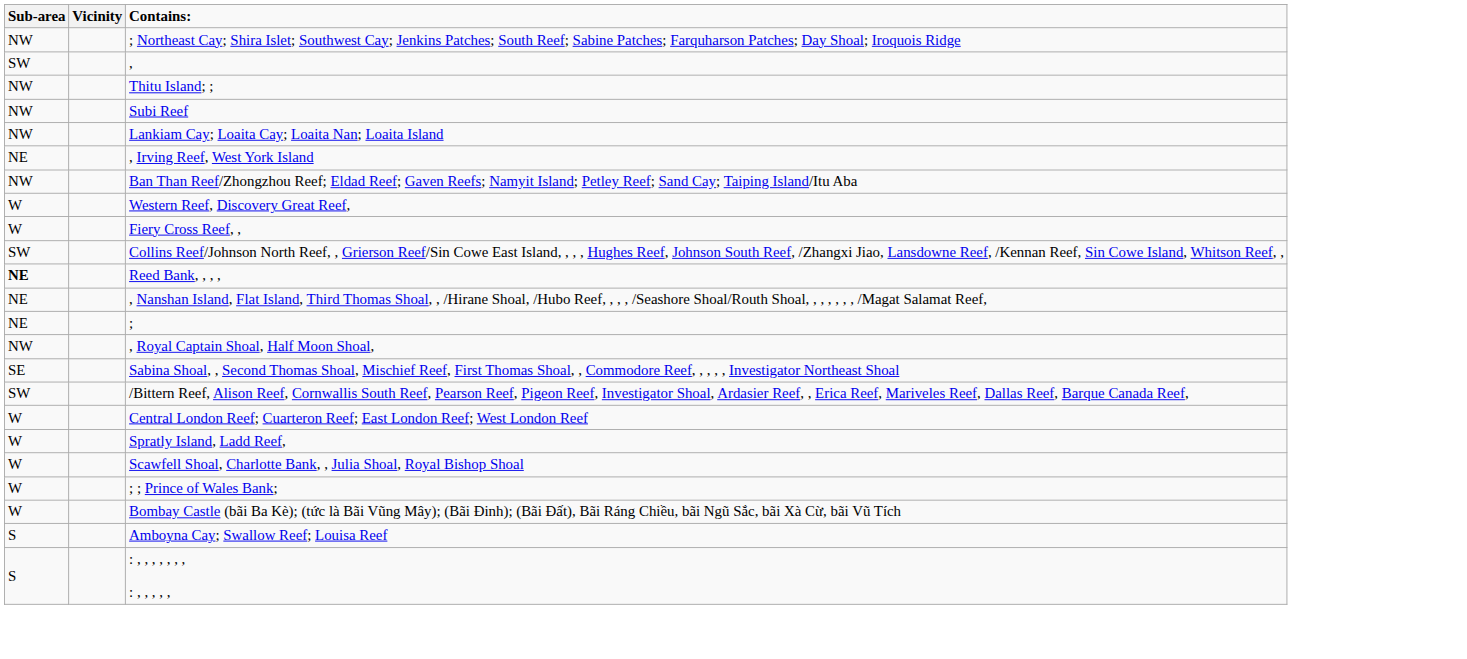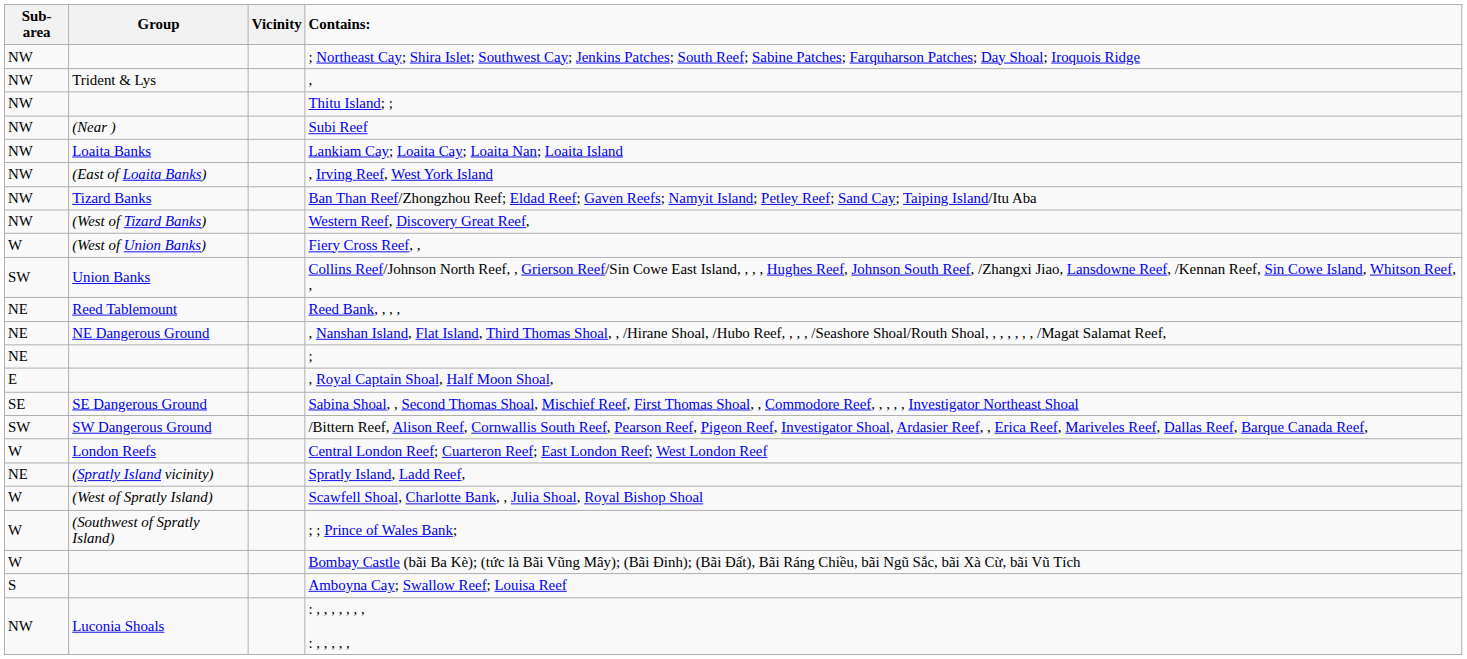 <table class=wikitable>
 <tr>
 <th>Sub-area</th>
+<th>Group</th>
 <th>Vicinity</th>
 <td><strong>Contains:</strong></td>
 </tr>
 <tr>
 <td>NW</td>
 <td></td>
+<td></td>
 <td>; <a href='#'>Northeast Cay</a>; <a href='#'>Shira Islet</a>; <a href='#'>Southwest Cay</a>; <a href='#'>Jenkins Patches</a>; <a href='#'>South Reef</a>; <a href='#'>Sabine Patches</a>; <a href='#'>Farquharson Patches</a>; <a href='#'>Day Shoal</a>; <a href='#'>Iroquois Ridge</a></td>
 </tr>
 <tr>
-<td>SW</td>
+<td>NW</td>
+<td>Trident & Lys</td>
 <td></td>
 <td>, </td>
 </tr>
 <tr>
 <td>NW</td>
 <td></td>
+<td></td>
 <td><a href='#'>Thitu Island</a>; ; </td>
 </tr>
 <tr>
 <td>NW</td>
+<td><em>(Near )</em></td>
 <td></td>
 <td><a href='#'>Subi Reef</a></td>
 </tr>
 <tr>
 <td>NW</td>
+<td><a href='#'>Loaita Banks</a></td>
 <td></td>
 <td><a href='#'>Lankiam Cay</a>; <a href='#'>Loaita Cay</a>; <a href='#'>Loaita Nan</a>; <a href='#'>Loaita Island</a></td>
 </tr>
 <tr>
-<td>NE</td>
+<td>NW</td>
+<td><em>(East of <a href='#'>Loaita Banks</a>)</em></td>
 <td></td>
 <td> , <a href='#'>Irving Reef</a>, <a href='#'>West York Island</a></td>
 </tr>
 <tr>
 <td>NW</td>
+<td><a href='#'>Tizard Banks</a></td>
 <td></td>
 <td><a href='#'>Ban Than Reef</a>/Zhongzhou Reef; <a href='#'>Eldad Reef</a>; <a href='#'>Gaven Reefs</a>; <a href='#'>Namyit Island</a>; <a href='#'>Petley Reef</a>; <a href='#'>Sand Cay</a>; <a href='#'>Taiping Island</a>/Itu Aba</td>
 </tr>
 <tr>
-<td>W</td>
+<td>NW</td>
+<td><em>(West of <a href='#'>Tizard Banks</a>)</em></td>
 <td></td>
 <td><a href='#'>Western Reef</a>, <a href='#'>Discovery Great Reef</a>, </td>
 </tr>
 <tr>
 <td>W</td>
+<td><em>(West of <a href='#'>Union Banks</a>)</em></td>
 <td></td>
 <td><a href='#'>Fiery Cross Reef</a>, , </td>
 </tr>
 <tr>
 <td>SW</td>
+<td><a href='#'>Union Banks</a></td>
 <td></td>
 <td><a href='#'>Collins Reef</a>/Johnson North Reef, , <a href='#'>Grierson Reef</a>/Sin Cowe East Island, , , , <a href='#'>Hughes Reef</a>, <a href='#'>Johnson South Reef</a>, /Zhangxi Jiao, <a href='#'>Lansdowne Reef</a>, /Kennan Reef, <a href='#'>Sin Cowe Island</a>,  <a href='#'>Whitson Reef</a>, , </td>
 </tr>
 <tr>
-<td><strong>NE</strong></td>
+<td>NE</td>
+<td><a href='#'>Reed Tablemount</a></td>
 <td></td>
 <td><a href='#'>Reed Bank</a>, , , , </td>
 </tr>
 <tr>
 <td>NE</td>
+<td><a href='#'>NE Dangerous Ground</a></td>
 <td></td>
 <td>, <a href='#'>Nanshan Island</a>, <a href='#'>Flat Island</a>, <a href='#'>Third Thomas Shoal</a>, , /Hirane Shoal, /Hubo Reef, , , , /Seashore Shoal/Routh Shoal, , , , ,  ,  , /Magat Salamat Reef,</td>
 </tr>
 <tr>
 <td>NE</td>
 <td></td>
+<td></td>
 <td> ; </td>
 </tr>
 <tr>
-<td>NW</td>
+<td>E</td>
+<td></td>
 <td></td>
 <td>, <a href='#'>Royal Captain Shoal</a>, <a href='#'>Half Moon Shoal</a>, </td>
 </tr>
 <tr>
 <td>SE</td>
+<td><a href='#'>SE Dangerous Ground</a></td>
 <td></td>
 <td><a href='#'>Sabina Shoal</a>, , <a href='#'>Second Thomas Shoal</a>, <a href='#'>Mischief Reef</a>, <a href='#'>First Thomas Shoal</a>, , <a href='#'>Commodore Reef</a>, , , , , <a href='#'>Investigator Northeast Shoal</a></td>
 </tr>
 <tr>
 <td>SW</td>
+<td><a href='#'>SW Dangerous Ground</a></td>
 <td></td>
 <td>/Bittern Reef, <a href='#'>Alison Reef</a>, <a href='#'>Cornwallis South Reef</a>, <a href='#'>Pearson Reef</a>, <a href='#'>Pigeon Reef</a>, <a href='#'>Investigator Shoal</a>, <a href='#'>Ardasier Reef</a>, , <a href='#'>Erica Reef</a>, <a href='#'>Mariveles Reef</a>, <a href='#'>Dallas Reef</a>, <a href='#'>Barque Canada Reef</a>, </td>
 </tr>
 <tr>
 <td>W</td>
+<td><a href='#'>London Reefs</a></td>
 <td></td>
 <td><a href='#'>Central London Reef</a>; <a href='#'>Cuarteron Reef</a>; <a href='#'>East London Reef</a>; <a href='#'>West London Reef</a></td>
 </tr>
 <tr>
-<td>W</td>
+<td>NE</td>
+<td><em>(<a href='#'>Spratly Island</a> vicinity)</em></td>
 <td></td>
 <td><a href='#'>Spratly Island</a>, <a href='#'>Ladd Reef</a>, </td>
 </tr>
 <tr>
 <td>W</td>
+<td><em>(West of Spratly Island)</em></td>
 <td></td>
 <td><a href='#'>Scawfell Shoal</a>, <a href='#'>Charlotte Bank</a>, , <a href='#'>Julia Shoal</a>, <a href='#'>Royal Bishop Shoal</a></td>
 </tr>
 <tr>
 <td>W</td>
+<td><em>(Southwest of Spratly Island)</em></td>
 <td></td>
 <td>; ; <a href='#'>Prince of Wales Bank</a>; </td>
 </tr>
 <tr>
 <td>W</td>
 <td></td>
+<td></td>
 <td><a href='#'>Bombay Castle</a> (bãi Ba Kè);  (tức là Bãi Vũng Mây);  (Bãi Đinh);  (Bãi Đất), Bãi Ráng Chiều, bãi Ngũ Sắc, bãi Xà Cừ, bãi Vũ Tích</td>
 </tr>
 <tr>
 <td>S</td>
 <td></td>
+<td></td>
 <td><a href='#'>Amboyna Cay</a>; <a href='#'>Swallow Reef</a>; <a href='#'>Louisa Reef</a></td>
 </tr>
 <tr>
-<td>S</td>
+<td>NW</td>
+<td><a href='#'>Luconia Shoals</a></td>
 <td></td>
 <td>: , , , , , , , <br><br>: , , , , , </td>
 </tr>
 </table>
